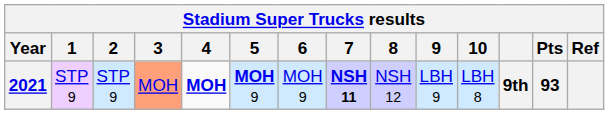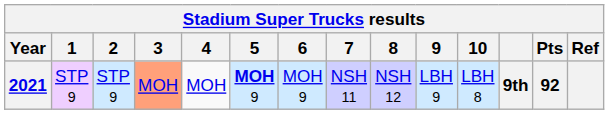 <table class="wikitable" style="text-align:center; font-size:80%">
 <tr>
 <th colspan=45><a href='#'>Stadium Super Trucks</a> results</th>
 </tr>
 <tr>
 <th>Year</th>
 <th>1</th>
 <th>2</th>
 <th>3</th>
 <th>4</th>
 <th>5</th>
 <th>6</th>
 <th>7</th>
 <th>8</th>
 <th>9</th>
 <th>10</th>
 <th></th>
 <th>Pts</th>
 <th>Ref</th>
 </tr>
 <tr>
 <th><a href='#'>2021</a></th>
 <td style="background:#EFCFFF;"><a href='#'>STP</a><br><small>9</small></td>
 <td style="background:#CFEAFF;"><a href='#'>STP</a><br><small>9</small></td>
 <td style="background: lightsalmon;"><a href='#'>MOH</a></td>
-<td><strong><a href='#'>MOH</a></strong></td>
+<td><a href='#'>MOH</a></td>
 <td style="background:#CFEAFF;"><strong><a href='#'>MOH</a></strong><br><small>9</small></td>
 <td style="background:#CFEAFF;"><a href='#'>MOH</a><br><small>9</small></td>
-<td style="background:#CFCFFF;"><strong><a href='#'>NSH</a><br><small>11</small></strong></td>
+<td style="background:#CFCFFF;"><a href='#'>NSH</a><br><small>11</small></td>
 <td style="background:#CFCFFF;"><a href='#'>NSH</a><br><small>12</small></td>
 <td style="background:#CFEAFF;"><a href='#'>LBH</a><br><small>9</small></td>
 <td style="background:#CFEAFF;"><a href='#'>LBH</a><br><small>8</small></td>
 <th>9th</th>
-<th>93</th>
+<th>92</th>
 <th></th>
 </tr>
 </table>
